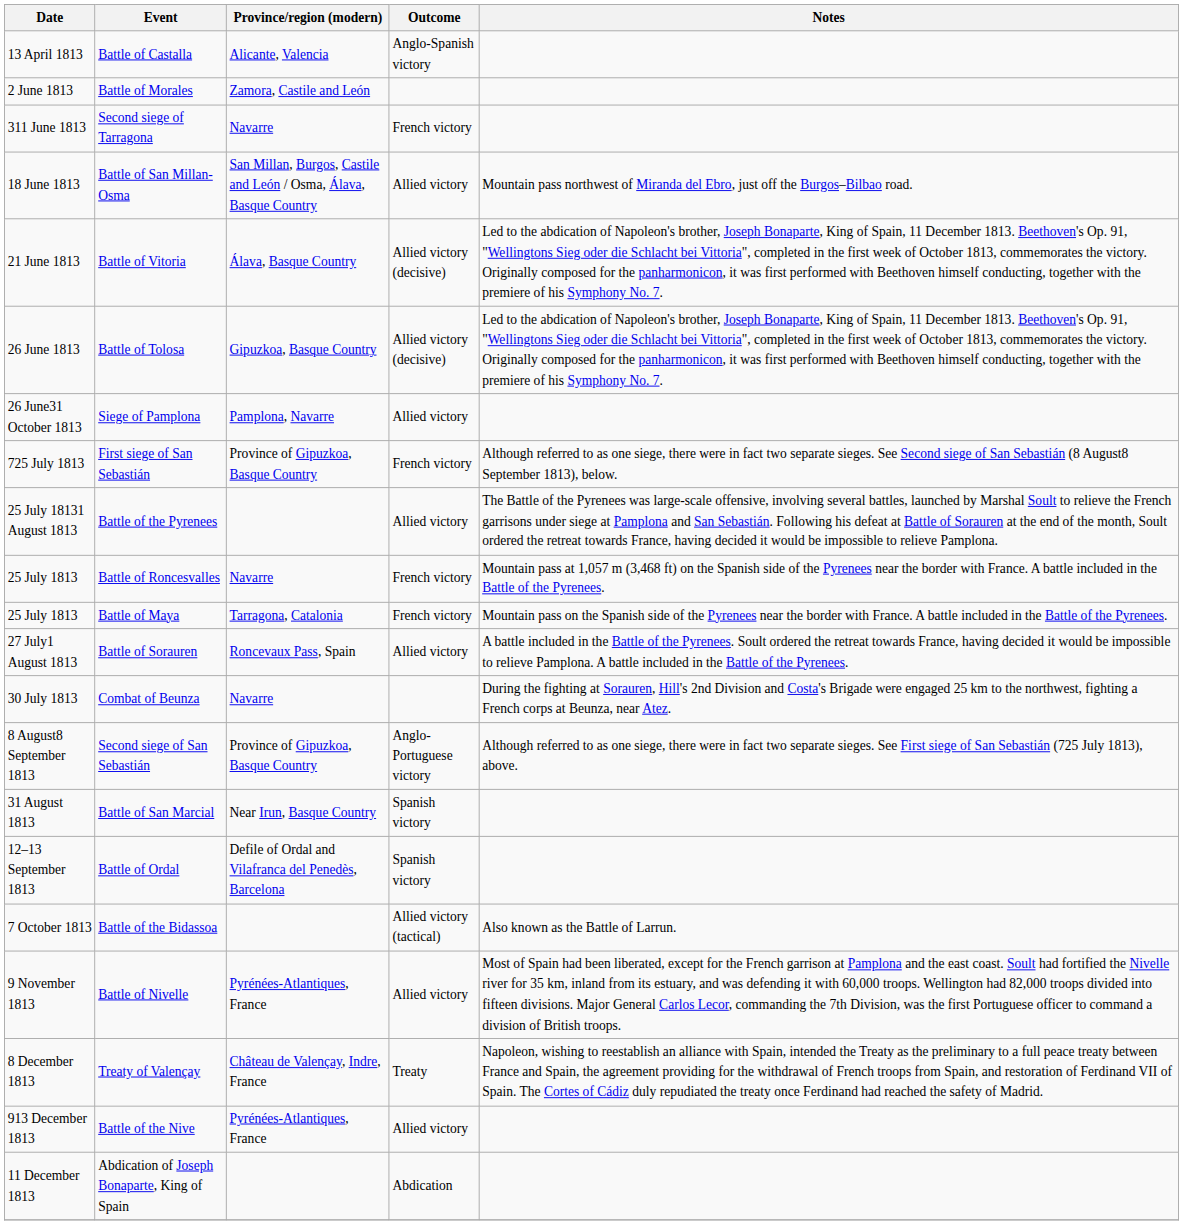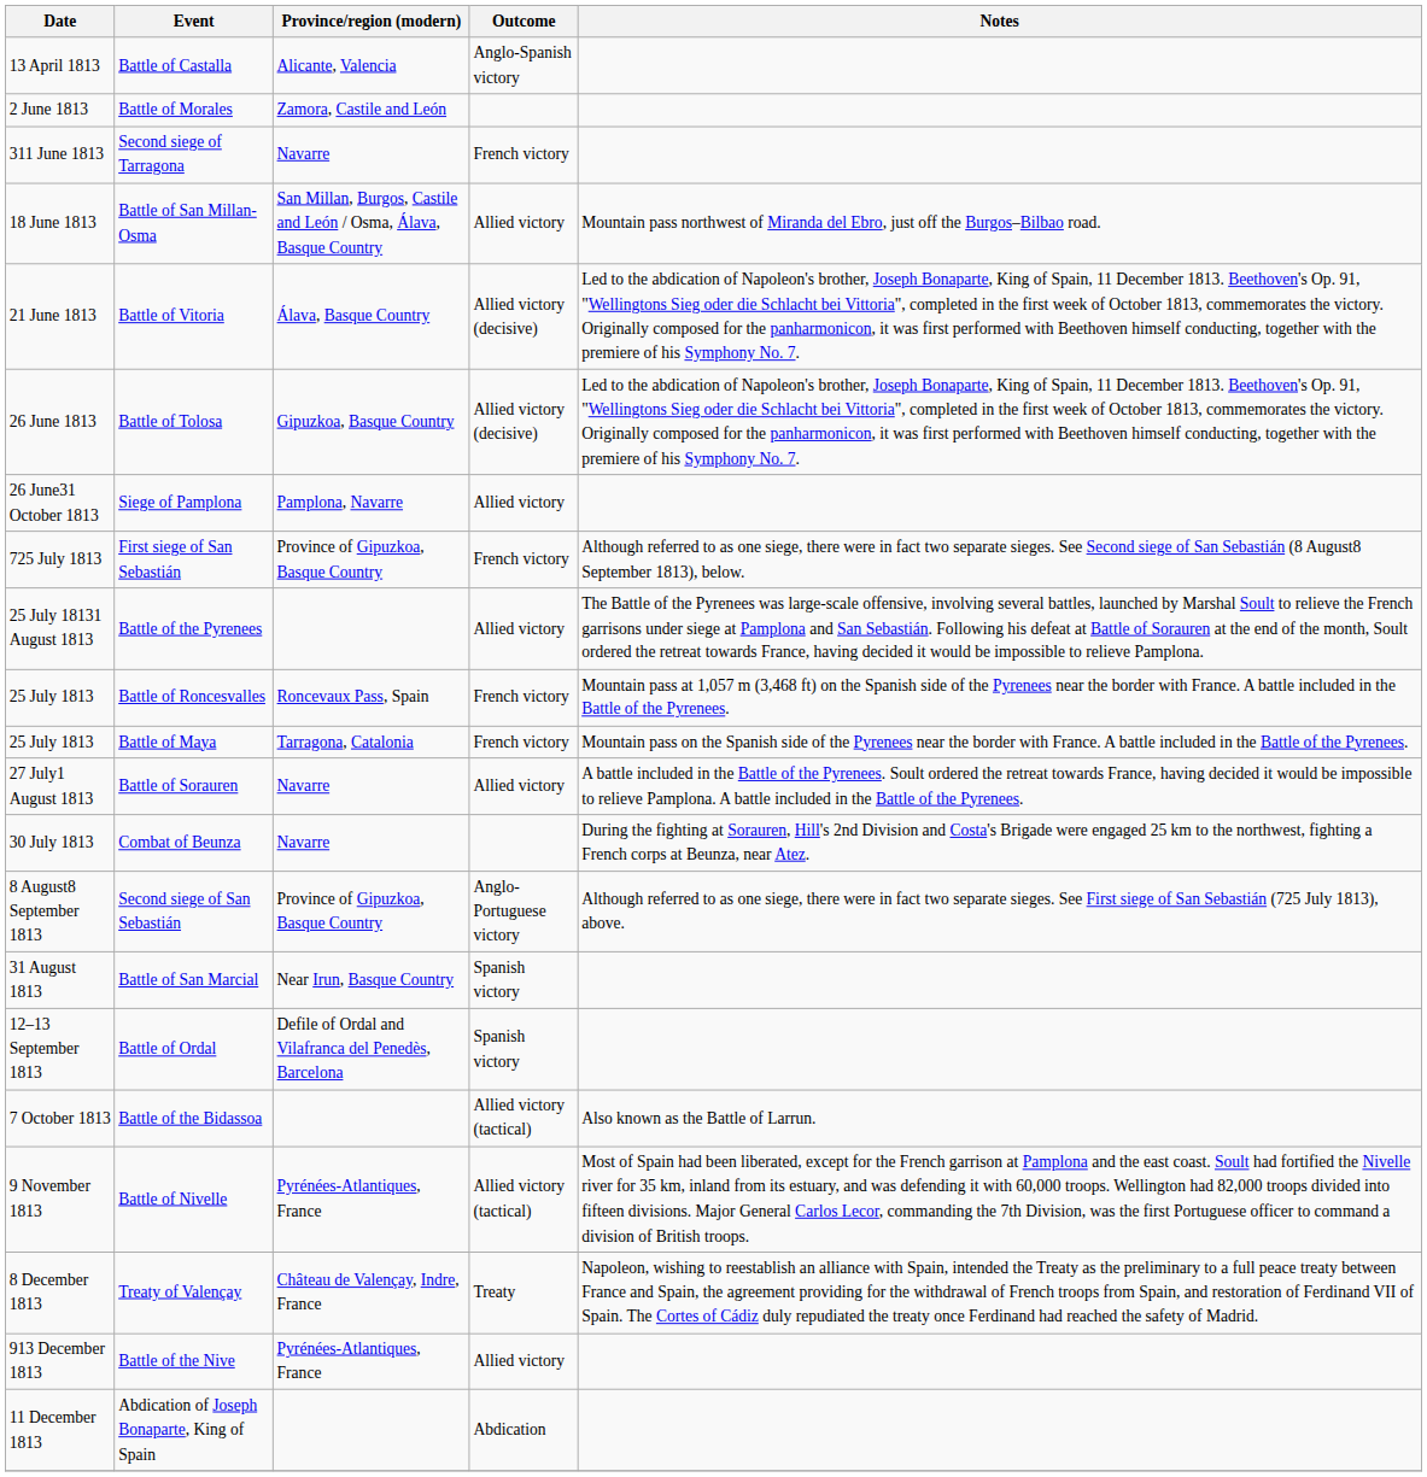 <table class="wikitable sortable" style="font-size:90%; text-align:left; line-height:150%;">
 <tr>
 <th>Date</th>
 <th>Event</th>
 <th>Province/<wbr>region (modern)</th>
 <th>Outcome</th>
 <th>Notes</th>
 </tr>
 <tr>
 <td>13 April 1813</td>
 <td data-sort-value="Castalla"><a href='#'>Battle of Castalla</a></td>
 <td><a href='#'>Alicante</a>, <a href='#'>Valencia</a></td>
 <td>Anglo-Spanish victory</td>
 <td></td>
 </tr>
 <tr>
 <td>2 June 1813</td>
 <td data-sort-value="Morales"><a href='#'>Battle of Morales</a></td>
 <td><a href='#'>Zamora</a>, <a href='#'>Castile and León</a></td>
 <td></td>
 <td></td>
 </tr>
 <tr>
 <td data-sort-value="3 June 1813">311 June 1813</td>
 <td data-sort-value="Tarragona"><a href='#'>Second siege of Tarragona</a></td>
 <td><a href='#'>Navarre</a></td>
 <td>French victory</td>
 <td></td>
 </tr>
 <tr>
 <td>18 June 1813</td>
 <td data-sort-value="San Millan-Osma"><a href='#'>Battle of San Millan-Osma</a></td>
 <td><a href='#'>San Millan</a>, <a href='#'>Burgos</a>, <a href='#'>Castile and León</a> / Osma, <a href='#'>Álava</a>, <a href='#'>Basque Country</a></td>
 <td>Allied victory</td>
 <td>Mountain pass northwest of <a href='#'>Miranda del Ebro</a>, just off the <a href='#'>Burgos</a>–<a href='#'>Bilbao</a> road.</td>
 </tr>
 <tr>
 <td>21 June 1813</td>
 <td data-sort-value="Vitoria"><a href='#'>Battle of Vitoria</a></td>
 <td><a href='#'>Álava</a>, <a href='#'>Basque Country</a></td>
 <td>Allied victory (decisive)</td>
 <td>Led to the abdication of Napoleon's brother, <a href='#'>Joseph Bonaparte</a>, King of Spain, 11 December 1813. <a href='#'>Beethoven</a>'s Op. 91, "<a href='#'>Wellingtons Sieg oder die Schlacht bei Vittoria</a>", completed in the first week of October 1813, commemorates the victory. Originally composed for the <a href='#'>panharmonicon</a>, it was first performed with Beethoven himself conducting, together with the premiere of his <a href='#'>Symphony No. 7</a>.</td>
 </tr>
 <tr>
 <td>26 June 1813</td>
 <td data-sort-value="Tolosa"><a href='#'>Battle of Tolosa</a></td>
 <td><a href='#'>Gipuzkoa</a>, <a href='#'>Basque Country</a></td>
 <td>Allied victory (decisive)</td>
 <td>Led to the abdication of Napoleon's brother, <a href='#'>Joseph Bonaparte</a>, King of Spain, 11 December 1813. <a href='#'>Beethoven</a>'s Op. 91, "<a href='#'>Wellingtons Sieg oder die Schlacht bei Vittoria</a>", completed in the first week of October 1813, commemorates the victory. Originally composed for the <a href='#'>panharmonicon</a>, it was first performed with Beethoven himself conducting, together with the premiere of his <a href='#'>Symphony No. 7</a>.</td>
 </tr>
 <tr>
 <td data-sort-value="26 June 1813">26 June31 October 1813</td>
 <td data-sort-value="Pamplona"><a href='#'>Siege of Pamplona</a></td>
 <td><a href='#'>Pamplona</a>, <a href='#'>Navarre</a></td>
 <td>Allied victory</td>
 <td></td>
 </tr>
 <tr>
 <td data-sort-value="7 July 1813">725 July 1813</td>
 <td data-sort-value="San Sebastián 1"><a href='#'>First siege of San Sebastián</a></td>
 <td>Province of <a href='#'>Gipuzkoa</a>, <a href='#'>Basque Country</a></td>
 <td>French victory</td>
 <td>Although referred to as one siege, there were in fact two separate sieges. See <a href='#'>Second siege of San Sebastián</a> (8 August8 September 1813), below.</td>
 </tr>
 <tr>
 <td data-sort-value="25 July 1813">25 July 18131 August 1813</td>
 <td data-sort-value="Pyrenees"><a href='#'>Battle of the Pyrenees</a></td>
 <td></td>
 <td>Allied victory</td>
 <td>The Battle of the Pyrenees was large-scale offensive, involving several battles, launched by Marshal <a href='#'>Soult</a> to relieve the French garrisons under siege at <a href='#'>Pamplona</a> and <a href='#'>San Sebastián</a>. Following his defeat at <a href='#'>Battle of Sorauren</a> at the end of the month, Soult ordered the retreat towards France, having decided it would be impossible to relieve Pamplona.</td>
 </tr>
 <tr>
 <td>25 July 1813</td>
 <td data-sort-value="Roncesvalles"><a href='#'>Battle of Roncesvalles</a></td>
-<td><a href='#'>Navarre</a></td>
+<td><a href='#'>Roncevaux Pass</a>, Spain</td>
 <td>French victory</td>
 <td>Mountain pass at 1,057 m (3,468 ft) on the Spanish side of the <a href='#'>Pyrenees</a> near the border with France. A battle included in the <a href='#'>Battle of the Pyrenees</a>.</td>
 </tr>
 <tr>
 <td>25 July 1813</td>
 <td data-sort-value="Maya"><a href='#'>Battle of Maya</a></td>
 <td><a href='#'>Tarragona</a>, <a href='#'>Catalonia</a></td>
 <td>French victory</td>
 <td>Mountain pass on the Spanish side of the <a href='#'>Pyrenees</a> near the border with France. A battle included in the <a href='#'>Battle of the Pyrenees</a>.</td>
 </tr>
 <tr>
 <td data-sort-value="27 July 1813">27 July1 August 1813</td>
 <td data-sort-value="Sorauren"><a href='#'>Battle of Sorauren</a></td>
-<td><a href='#'>Roncevaux Pass</a>, Spain</td>
+<td><a href='#'>Navarre</a></td>
 <td>Allied victory</td>
 <td>A battle included in the <a href='#'>Battle of the Pyrenees</a>. Soult ordered the retreat towards France, having decided it would be impossible to relieve Pamplona. A battle included in the <a href='#'>Battle of the Pyrenees</a>.</td>
 </tr>
 <tr>
 <td>30 July 1813</td>
 <td data-sort-value="Beunza"><a href='#'>Combat of Beunza</a></td>
 <td><a href='#'>Navarre</a></td>
 <td></td>
 <td>During the fighting at <a href='#'>Sorauren</a>, <a href='#'>Hill</a>'s 2nd Division and <a href='#'>Costa</a>'s Brigade were engaged 25 km to the northwest, fighting a French corps at Beunza, near <a href='#'>Atez</a>.</td>
 </tr>
 <tr>
 <td data-sort-value="8 August 1813">8 August8 September 1813</td>
 <td data-sort-value="San Sebastián 2"><a href='#'>Second siege of San Sebastián</a></td>
 <td>Province of <a href='#'>Gipuzkoa</a>, <a href='#'>Basque Country</a></td>
 <td>Anglo-Portuguese victory</td>
 <td>Although referred to as one siege, there were in fact two separate sieges. See <a href='#'>First siege of San Sebastián</a> (725 July 1813), above.</td>
 </tr>
 <tr>
 <td>31 August 1813</td>
 <td><a href='#'>Battle of San Marcial</a></td>
 <td>Near <a href='#'>Irun</a>, <a href='#'>Basque Country</a></td>
 <td>Spanish victory</td>
 <td></td>
 </tr>
 <tr>
 <td data-sort-value="12 September 1813">12–13 September 1813</td>
 <td><a href='#'>Battle of Ordal</a></td>
 <td>Defile of Ordal and <a href='#'>Vilafranca del Penedès</a>, <a href='#'>Barcelona</a></td>
 <td>Spanish victory</td>
 <td></td>
 </tr>
 <tr>
 <td>7 October 1813</td>
 <td data-sort-value="Bidassoa"><a href='#'>Battle of the Bidassoa</a></td>
 <td></td>
 <td>Allied victory (tactical)</td>
 <td>Also known as the Battle of Larrun.</td>
 </tr>
 <tr>
 <td>9 November 1813</td>
 <td data-sort-value="Nivelle"><a href='#'>Battle of Nivelle</a></td>
 <td><a href='#'>Pyrénées-Atlantiques</a>, France</td>
-<td>Allied victory</td>
+<td>Allied victory (tactical)</td>
 <td>Most of Spain had been liberated, except for the French garrison at <a href='#'>Pamplona</a> and the east coast. <a href='#'>Soult</a> had fortified the <a href='#'>Nivelle</a> river for 35 km, inland from its estuary, and was defending it with 60,000 troops. Wellington had 82,000 troops divided into fifteen divisions. Major General <a href='#'>Carlos Lecor</a>, commanding the 7th Division, was the first Portuguese officer to command a division of British troops.</td>
 </tr>
 <tr>
 <td>8 December 1813</td>
 <td data-sort-value="Valençay"><a href='#'>Treaty of Valençay</a></td>
 <td><a href='#'>Château de Valençay</a>, <a href='#'>Indre</a>, France</td>
 <td>Treaty</td>
 <td>Napoleon, wishing to reestablish an alliance with Spain, intended the Treaty as the preliminary to a full peace treaty between France and Spain, the agreement providing for the withdrawal of French troops from Spain, and restoration of Ferdinand VII of Spain. The <a href='#'>Cortes of Cádiz</a> duly repudiated the treaty once Ferdinand had reached the safety of Madrid.</td>
 </tr>
 <tr>
 <td data-sort-value="9 December 1813">913 December 1813</td>
 <td data-sort-value="Nive"><a href='#'>Battle of the Nive</a></td>
 <td><a href='#'>Pyrénées-Atlantiques</a>, France</td>
 <td>Allied victory</td>
 <td></td>
 </tr>
 <tr>
 <td>11 December 1813</td>
 <td>Abdication of <a href='#'>Joseph Bonaparte</a>, King of Spain</td>
 <td></td>
 <td>Abdication</td>
 <td></td>
 </tr>
 <tr>
 </tr>
 </table>
